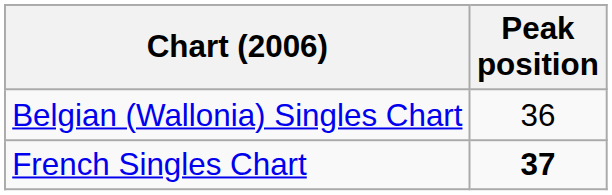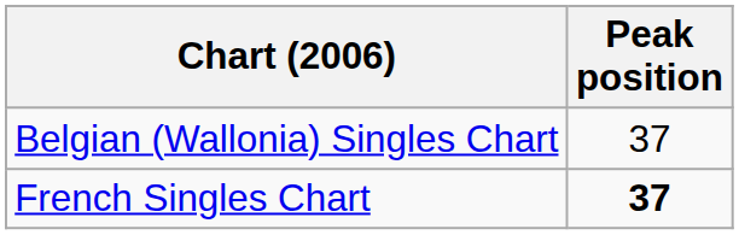 <table class="wikitable sortable">
 <tr>
 <th align="left">Chart (2006)</th>
 <th align="center">Peak<br>position</th>
 </tr>
 <tr>
 <td align="left"><a href='#'>Belgian (Wallonia) Singles Chart</a></td>
-<td align="center">36</td>
+<td align="center">37</td>
 </tr>
 <tr>
 <td align="left"><a href='#'>French Singles Chart</a></td>
 <td align="center"><strong>37</strong></td>
 </tr>
 </table>
